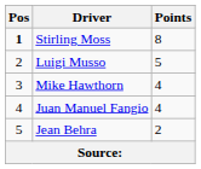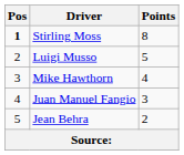 <table class="wikitable" style="font-size: 95%;">
 <tr>
 <th>Pos</th>
 <th>Driver</th>
 <th>Points</th>
 </tr>
 <tr>
 <td align="center"><strong>1</strong></td>
 <td> <a href='#'>Stirling Moss</a></td>
 <td align="left">8</td>
 </tr>
 <tr>
 <td align="center">2</td>
 <td> <a href='#'>Luigi Musso</a></td>
 <td align="left">5</td>
 </tr>
 <tr>
 <td align="center">3</td>
 <td> <a href='#'>Mike Hawthorn</a></td>
 <td align="left">4</td>
 </tr>
 <tr>
 <td align="center">4</td>
 <td> <a href='#'>Juan Manuel Fangio</a></td>
-<td align="left">4</td>
+<td align="left">3</td>
 </tr>
 <tr>
 <td align="center">5</td>
 <td> <a href='#'>Jean Behra</a></td>
 <td align="left">2</td>
 </tr>
 <tr>
 <th colspan=3>Source: </th>
 </tr>
 </table>
